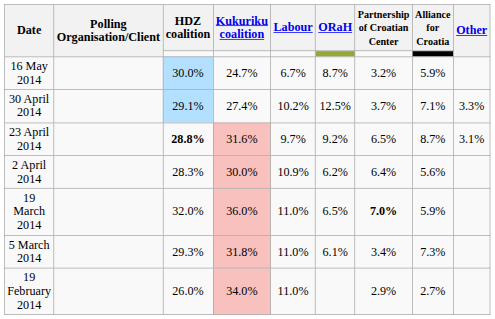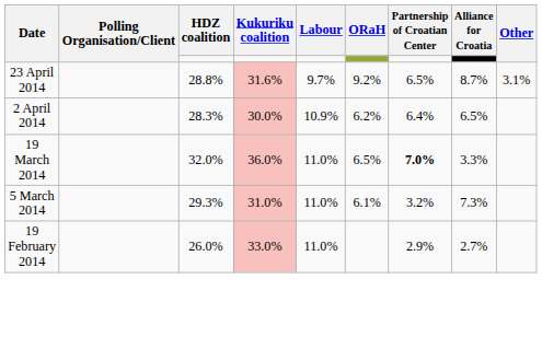 <table class=wikitable style=text-align:center>
 <tr>
 <th rowspan=2>Date</th>
 <th rowspan=2>Polling Organisation/Client</th>
 <th>HDZ coalition</th>
 <th><a href='#'>Kukuriku coalition</a></th>
 <th><a href='#'><span>Labour</span></a></th>
 <th><a href='#'><span>ORaH</span></a></th>
 <th><small>Partnership of Croatian Center</small></th>
 <th><small>Alliance for Croatia</small></th>
 <th rowspan=2><a href='#'>Other</a></th>
 </tr>
 <tr>
 <td bgcolor=></td>
 <td bgcolor=></td>
 <td bgcolor=></td>
 <td bgcolor=#96a735 width=80px></td>
 <td bgcolor=></td>
 <td bgcolor=black width=80px></td>
 </tr>
 <tr>
-<td>16 May 2014</td>
-<td></td>
-<td bgcolor=#B3E0FF>30.0%</td>
-<td>24.7%</td>
-<td>6.7%</td>
-<td>8.7%</td>
-<td>3.2%</td>
-<td>5.9%</td>
-<td></td>
-</tr>
-<tr>
-<td>30 April 2014</td>
-<td></td>
-<td bgcolor=#B3E0FF>29.1%</td>
-<td>27.4%</td>
-<td>10.2%</td>
-<td>12.5%</td>
-<td>3.7%</td>
-<td>7.1%</td>
-<td>3.3%</td>
-</tr>
-<tr>
 <td>23 April 2014</td>
 <td></td>
-<td><strong>28.8%</strong></td>
+<td>28.8%</td>
 <td bgcolor=#F8C1BE>31.6%</td>
 <td>9.7%</td>
 <td>9.2%</td>
 <td>6.5%</td>
 <td>8.7%</td>
 <td>3.1%</td>
 </tr>
 <tr>
 <td>2 April 2014</td>
 <td></td>
 <td>28.3%</td>
 <td bgcolor=#F8C1BE>30.0%</td>
 <td>10.9%</td>
 <td>6.2%</td>
 <td>6.4%</td>
-<td>5.6%</td>
+<td>6.5%</td>
 <td></td>
 </tr>
 <tr>
 <td>19 March 2014</td>
 <td></td>
 <td>32.0%</td>
 <td bgcolor=#F8C1BE>36.0%</td>
 <td>11.0%</td>
 <td>6.5%</td>
 <td><strong>7.0%</strong></td>
-<td>5.9%</td>
+<td>3.3%</td>
 <td></td>
 </tr>
 <tr>
 <td>5 March 2014</td>
 <td></td>
 <td>29.3%</td>
-<td bgcolor=#F8C1BE>31.8%</td>
+<td bgcolor=#F8C1BE>31.0%</td>
 <td>11.0%</td>
 <td>6.1%</td>
-<td>3.4%</td>
+<td>3.2%</td>
 <td>7.3%</td>
 <td></td>
 </tr>
 <tr>
 <td>19 February 2014</td>
 <td></td>
 <td>26.0%</td>
-<td bgcolor=#F8C1BE>34.0%</td>
+<td bgcolor=#F8C1BE>33.0%</td>
 <td>11.0%</td>
 <td></td>
 <td>2.9%</td>
 <td>2.7%</td>
 <td></td>
 </tr>
 </table>
